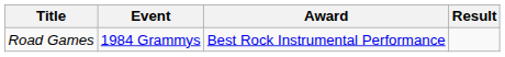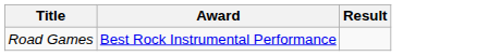 <table class="wikitable">
 <tr>
 <th>Title</th>
-<th>Event</th>
 <th>Award</th>
 <th>Result</th>
 </tr>
 <tr>
 <td><em>Road Games</em></td>
-<td><a href='#'>1984 Grammys</a></td>
 <td><a href='#'>Best Rock Instrumental Performance</a></td>
 <td></td>
 </tr>
 </table>
